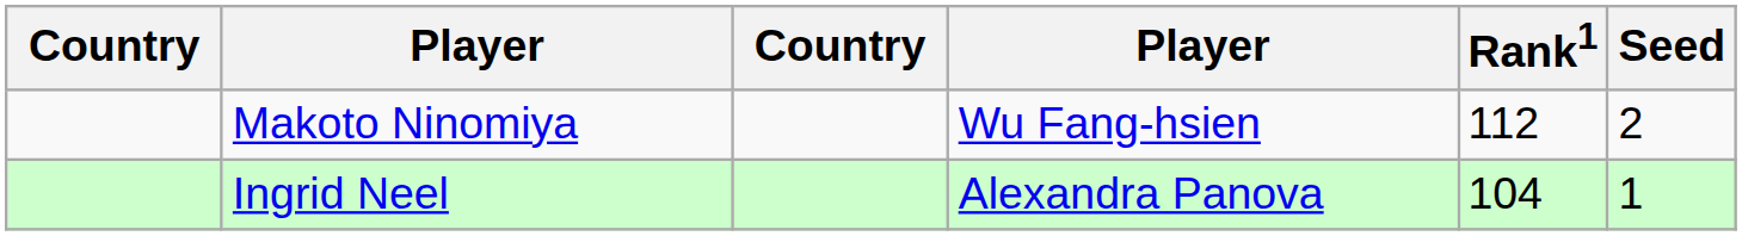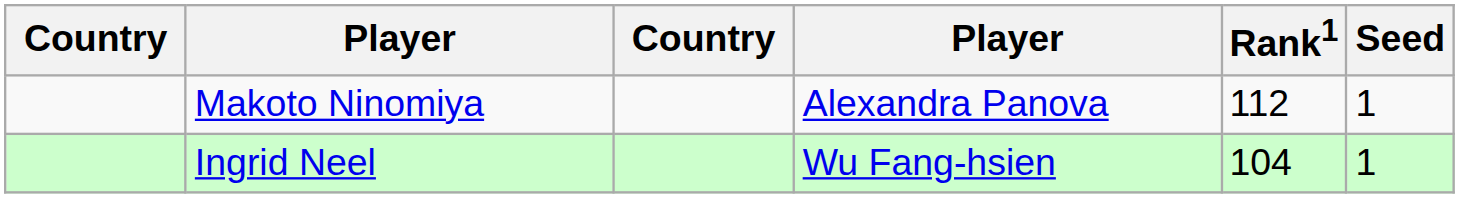 <table class="sortable wikitable">
 <tr>
 <th width="70">Country</th>
 <th width="175">Player</th>
 <th width="70">Country</th>
 <th width="175">Player</th>
 <th>Rank<sup>1</sup></th>
 <th>Seed</th>
 </tr>
 <tr>
 <td></td>
 <td><a href='#'>Makoto Ninomiya</a></td>
 <td></td>
-<td><a href='#'>Wu Fang-hsien</a></td>
+<td><a href='#'>Alexandra Panova</a></td>
 <td>112</td>
-<td>2</td>
+<td>1</td>
 </tr>
 <tr style="background:#cfc;">
 <td></td>
 <td><a href='#'>Ingrid Neel</a></td>
 <td></td>
-<td><a href='#'>Alexandra Panova</a></td>
+<td><a href='#'>Wu Fang-hsien</a></td>
 <td>104</td>
 <td>1</td>
 </tr>
 </table>
